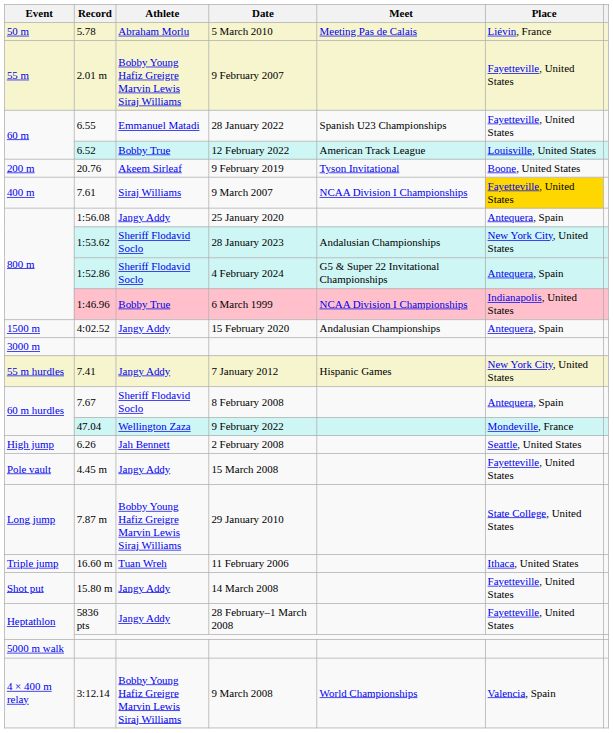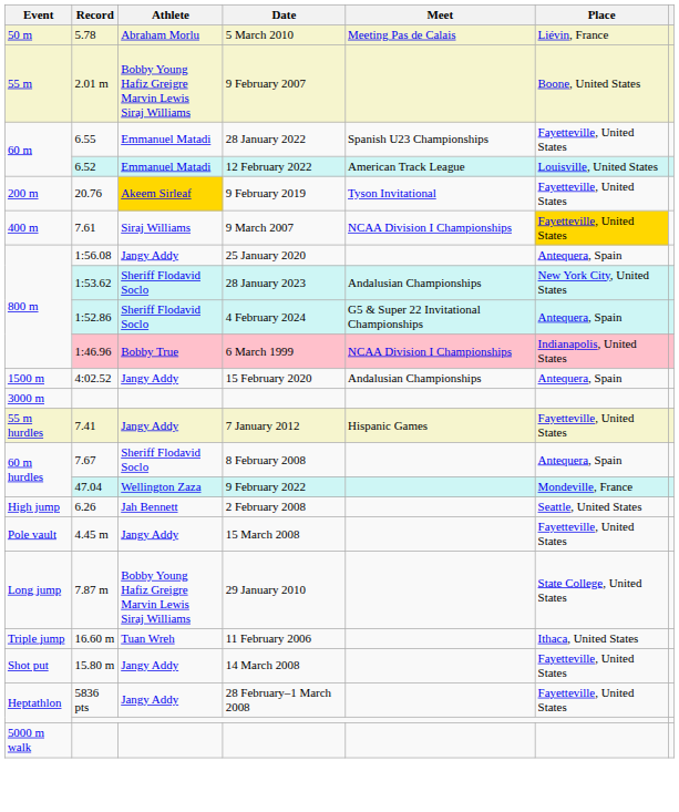 <table class="wikitable" style="font-size:95%; width: 95%;">
 <tr>
 <th>Event</th>
 <th>Record</th>
 <th>Athlete</th>
 <th>Date</th>
 <th>Meet</th>
 <th>Place</th>
 <th></th>
 </tr>
 <tr style="background:#f6F5CE;">
 <td><a href='#'>50 m</a></td>
 <td>5.78</td>
 <td><a href='#'>Abraham Morlu</a></td>
 <td>5 March 2010</td>
 <td><a href='#'>Meeting Pas de Calais</a></td>
 <td><a href='#'>Liévin</a>, France</td>
 <td></td>
 </tr>
 <tr style="background:#f6F5CE;">
 <td><a href='#'>55 m</a></td>
 <td>2.01 m</td>
 <td><br><a href='#'>Bobby Young</a><br><a href='#'>Hafiz Greigre</a><br><a href='#'>Marvin Lewis</a><br><a href='#'>Siraj Williams</a></td>
 <td>9 February 2007</td>
 <td></td>
-<td><a href='#'>Fayetteville</a>, United States</td>
+<td><a href='#'>Boone</a>, United States</td>
 <td></td>
 </tr>
 <tr>
 <td rowspan=2><a href='#'>60 m</a></td>
 <td>6.55</td>
 <td><a href='#'>Emmanuel Matadi</a></td>
 <td>28 January 2022</td>
 <td>Spanish U23 Championships</td>
 <td><a href='#'>Fayetteville</a>, United States</td>
 <td></td>
 </tr>
 <tr bgcolor=#CEF6F5>
 <td>6.52</td>
-<td><a href='#'>Bobby True</a></td>
+<td><a href='#'>Emmanuel Matadi</a></td>
 <td>12 February 2022</td>
 <td>American Track League</td>
 <td><a href='#'>Louisville</a>, United States</td>
 <td></td>
 </tr>
 <tr>
 <td><a href='#'>200 m</a></td>
 <td>20.76</td>
-<td><a href='#'>Akeem Sirleaf</a></td>
+<td style="background: gold;"><a href='#'>Akeem Sirleaf</a></td>
 <td>9 February 2019</td>
 <td><a href='#'>Tyson Invitational</a></td>
-<td><a href='#'>Boone</a>, United States</td>
+<td><a href='#'>Fayetteville</a>, United States</td>
 <td></td>
 </tr>
 <tr>
 <td><a href='#'>400 m</a></td>
 <td>7.61</td>
 <td><a href='#'>Siraj Williams</a></td>
 <td>9 March 2007</td>
 <td><a href='#'>NCAA Division I Championships</a></td>
 <td style="background: gold;"><a href='#'>Fayetteville</a>, United States</td>
 <td></td>
 </tr>
 <tr>
 <td rowspan=4><a href='#'>800 m</a></td>
 <td>1:56.08</td>
 <td><a href='#'>Jangy Addy</a></td>
 <td>25 January 2020</td>
 <td></td>
 <td><a href='#'>Antequera</a>, Spain</td>
 <td></td>
 </tr>
 <tr bgcolor=#CEF6F5>
 <td>1:53.62</td>
 <td><a href='#'>Sheriff Flodavid Soclo</a></td>
 <td>28 January 2023</td>
 <td>Andalusian Championships</td>
 <td><a href='#'>New York City</a>, United States</td>
 <td></td>
 </tr>
 <tr bgcolor=#CEF6F5>
 <td>1:52.86</td>
 <td><a href='#'>Sheriff Flodavid Soclo</a></td>
 <td>4 February 2024</td>
 <td>G5 & Super 22 Invitational Championships</td>
 <td><a href='#'>Antequera</a>, Spain</td>
 <td></td>
 </tr>
 <tr style="background:pink">
 <td>1:46.96</td>
 <td><a href='#'>Bobby True</a></td>
 <td>6 March 1999</td>
 <td><a href='#'>NCAA Division I Championships</a></td>
 <td><a href='#'>Indianapolis</a>, United States</td>
 <td></td>
 </tr>
 <tr>
 <td><a href='#'>1500 m</a></td>
 <td>4:02.52</td>
 <td><a href='#'>Jangy Addy</a></td>
 <td>15 February 2020</td>
 <td>Andalusian Championships</td>
 <td><a href='#'>Antequera</a>, Spain</td>
 <td></td>
 </tr>
 <tr>
 <td><a href='#'>3000 m</a></td>
 <td></td>
 <td></td>
 <td></td>
 <td></td>
 <td></td>
 <td></td>
 </tr>
 <tr style="background:#f6F5CE;">
 <td><a href='#'>55 m hurdles</a></td>
 <td>7.41</td>
 <td><a href='#'>Jangy Addy</a></td>
 <td>7 January 2012</td>
 <td>Hispanic Games</td>
-<td><a href='#'>New York City</a>, United States</td>
+<td><a href='#'>Fayetteville</a>, United States</td>
 <td></td>
 </tr>
 <tr>
 <td rowspan=2><a href='#'>60 m hurdles</a></td>
 <td>7.67</td>
 <td><a href='#'>Sheriff Flodavid Soclo</a></td>
 <td>8 February 2008</td>
 <td></td>
 <td><a href='#'>Antequera</a>, Spain</td>
 <td></td>
 </tr>
 <tr bgcolor=#CEF6F5>
 <td>47.04</td>
 <td><a href='#'>Wellington Zaza</a></td>
 <td>9 February 2022</td>
 <td></td>
 <td><a href='#'>Mondeville</a>, France</td>
 <td></td>
 </tr>
 <tr>
 <td><a href='#'>High jump</a></td>
 <td>6.26</td>
 <td><a href='#'>Jah Bennett</a></td>
 <td>2 February 2008</td>
 <td></td>
 <td><a href='#'>Seattle</a>, United States</td>
 <td></td>
 </tr>
 <tr>
 <td><a href='#'>Pole vault</a></td>
 <td>4.45 m</td>
 <td><a href='#'>Jangy Addy</a></td>
 <td>15 March 2008</td>
 <td></td>
 <td><a href='#'>Fayetteville</a>, United States</td>
 <td></td>
 </tr>
 <tr>
 <td><a href='#'>Long jump</a></td>
 <td>7.87 m</td>
 <td><br><a href='#'>Bobby Young</a><br><a href='#'>Hafiz Greigre</a><br><a href='#'>Marvin Lewis</a><br><a href='#'>Siraj Williams</a></td>
 <td>29 January 2010</td>
 <td></td>
 <td><a href='#'>State College</a>, United States</td>
 <td></td>
 </tr>
 <tr>
 <td><a href='#'>Triple jump</a></td>
 <td>16.60 m</td>
 <td><a href='#'>Tuan Wreh</a></td>
 <td>11 February 2006</td>
 <td></td>
 <td><a href='#'>Ithaca</a>, United States</td>
 <td></td>
 </tr>
 <tr>
 <td><a href='#'>Shot put</a></td>
 <td>15.80 m</td>
 <td><a href='#'>Jangy Addy</a></td>
 <td>14 March 2008</td>
 <td></td>
 <td><a href='#'>Fayetteville</a>, United States</td>
 <td></td>
 </tr>
 <tr>
 <td rowspan=2><a href='#'>Heptathlon</a></td>
 <td>5836 pts</td>
 <td><a href='#'>Jangy Addy</a></td>
 <td>28 February–1 March 2008</td>
 <td></td>
 <td><a href='#'>Fayetteville</a>, United States</td>
 <td></td>
 </tr>
 <tr>
 <td colspan=5></td>
 <td></td>
 </tr>
 <tr>
 <td><a href='#'>5000 m walk</a></td>
 <td></td>
 <td></td>
 <td></td>
 <td></td>
 <td></td>
 <td></td>
 </tr>
-<tr>
-<td><a href='#'>4 × 400 m relay</a></td>
-<td>3:12.14</td>
-<td><br><a href='#'>Bobby Young</a><br><a href='#'>Hafiz Greigre</a><br><a href='#'>Marvin Lewis</a><br><a href='#'>Siraj Williams</a></td>
-<td>9 March 2008</td>
-<td><a href='#'>World Championships</a></td>
-<td><a href='#'>Valencia</a>, Spain</td>
-<td></td>
-</tr>
 </table>
